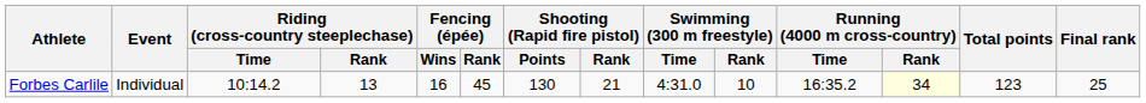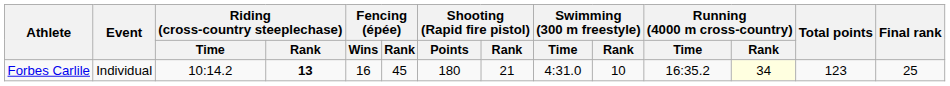 <table class="wikitable" style="font-size:90%">
 <tr>
 <th rowspan=2>Athlete</th>
 <th rowspan=2>Event</th>
 <th colspan=2>Riding<br><span>(cross-country steeplechase)</span></th>
 <th colspan=2>Fencing<br><span>(épée)</span></th>
 <th colspan=2>Shooting<br><span>(Rapid fire pistol)</span></th>
 <th colspan=2>Swimming<br><span>(300 m freestyle)</span></th>
 <th colspan=2>Running<br><span>(4000 m cross-country)</span></th>
 <th rowspan=2>Total points</th>
 <th rowspan=2>Final rank</th>
 </tr>
 <tr style="font-size:95%">
 <th>Time</th>
 <th>Rank</th>
 <th>Wins</th>
 <th>Rank</th>
 <th>Points</th>
 <th>Rank</th>
 <th>Time</th>
 <th>Rank</th>
 <th>Time</th>
 <th>Rank</th>
 </tr>
 <tr align=center>
 <td align=left><a href='#'>Forbes Carlile</a></td>
 <td align=left>Individual</td>
 <td>10:14.2</td>
-<td>13</td>
+<td><strong>13</strong></td>
 <td>16</td>
 <td>45</td>
-<td>130</td>
+<td>180</td>
 <td>21</td>
 <td>4:31.0</td>
 <td>10</td>
 <td>16:35.2</td>
 <td style="background: lightyellow;">34</td>
 <td>123</td>
 <td>25</td>
 </tr>
 </table>
